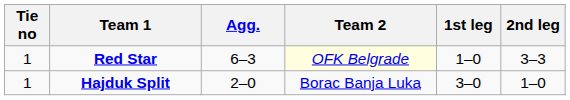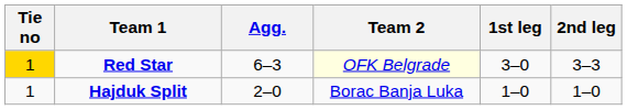 <table class="wikitable" style="text-align: center">
 <tr>
 <th width=40>Tie no</th>
 <th width=150>Team 1</th>
 <th width=80><a href='#'>Agg.</a></th>
 <th width=150>Team 2</th>
 <th width=60>1st leg</th>
 <th width=60>2nd leg</th>
 </tr>
 <tr>
-<td>1</td>
+<td style="background: gold;">1</td>
 <td><strong><a href='#'>Red Star</a></strong></td>
 <td>6–3</td>
 <td style="background: lightyellow;"><em><a href='#'>OFK Belgrade</a></em></td>
-<td>1–0</td>
+<td>3–0</td>
 <td>3–3</td>
 </tr>
 <tr>
 <td>1</td>
 <td><strong><a href='#'>Hajduk Split</a></strong></td>
 <td>2–0</td>
 <td><a href='#'>Borac Banja Luka</a></td>
-<td>3–0</td>
+<td>1–0</td>
 <td>1–0</td>
 </tr>
 </table>
